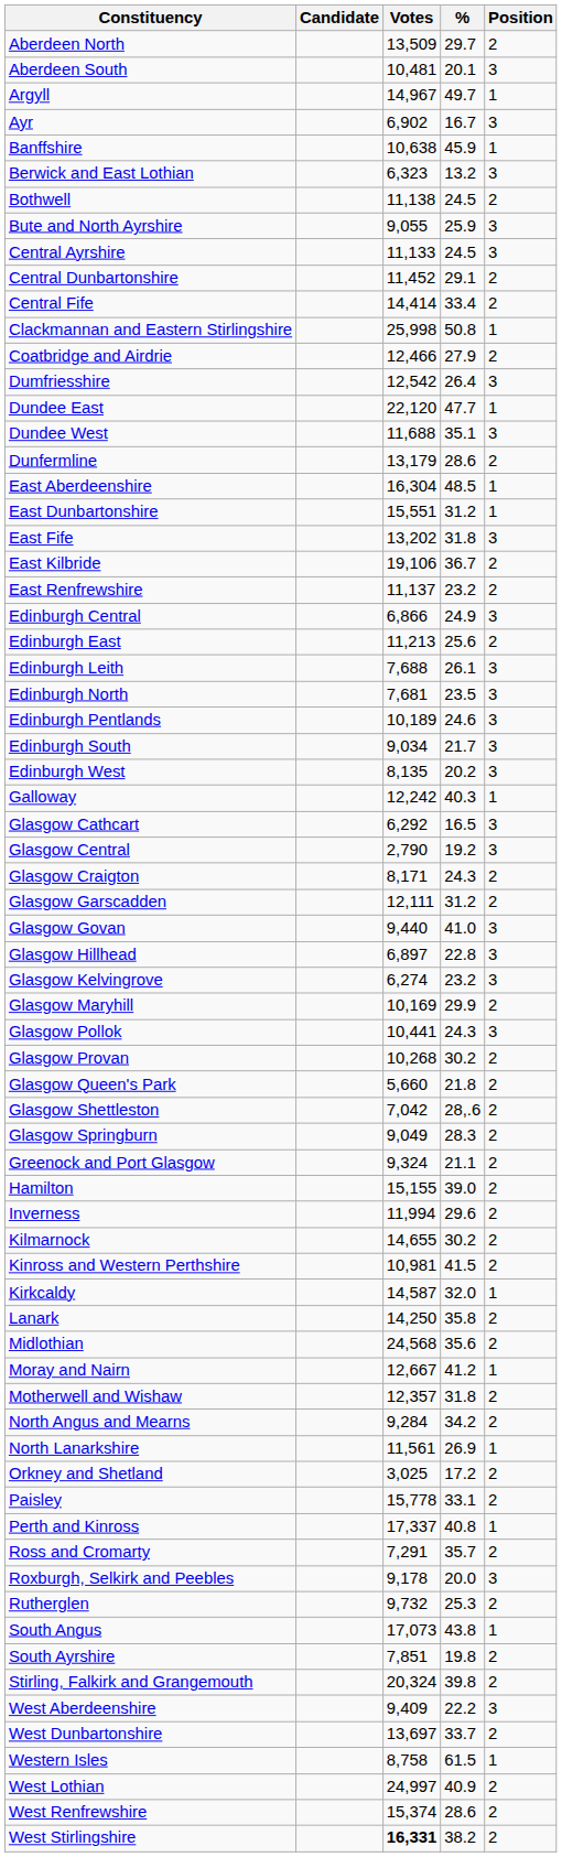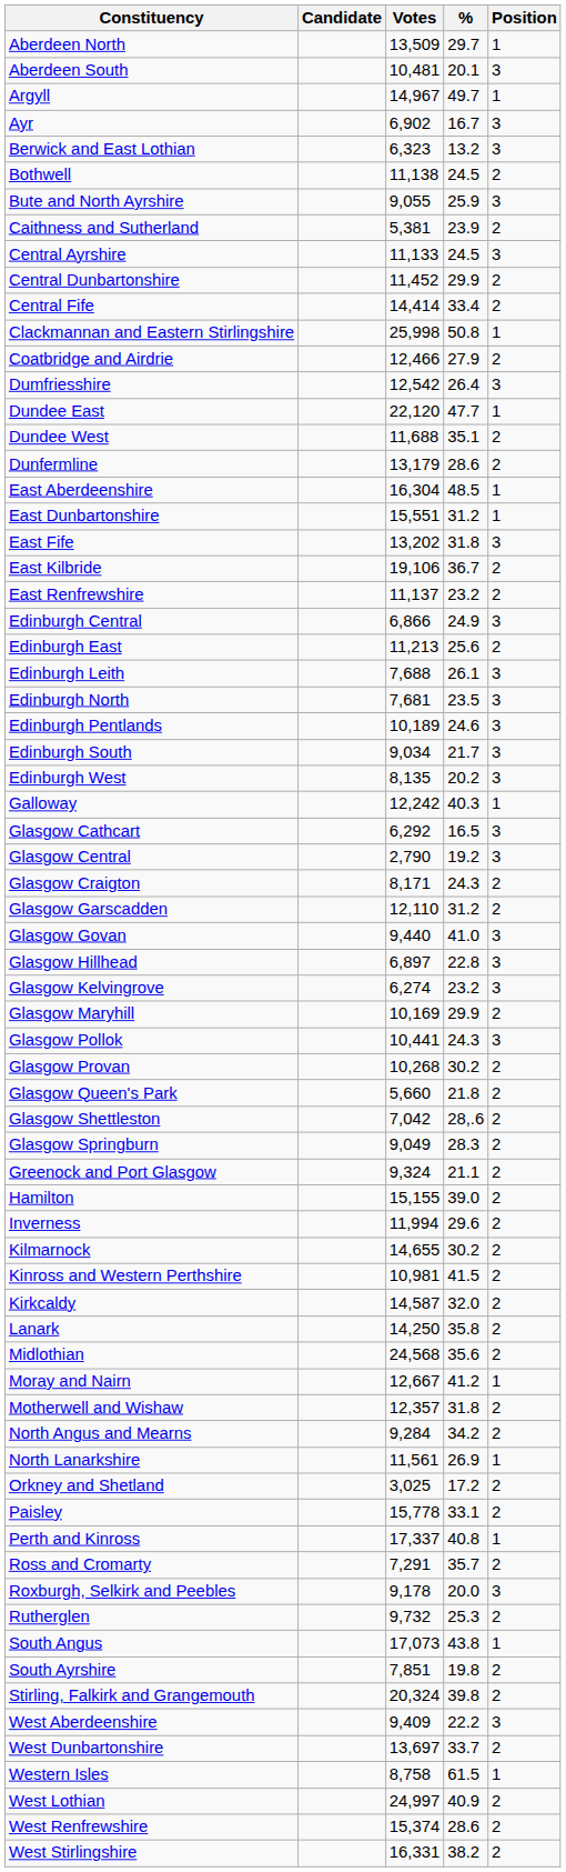 <table class="wikitable sortable">
 <tr>
 <th>Constituency</th>
 <th>Candidate</th>
 <th>Votes</th>
 <th>%</th>
 <th>Position</th>
 </tr>
 <tr>
 <td><a href='#'>Aberdeen North</a></td>
 <td></td>
 <td>13,509</td>
 <td>29.7</td>
-<td>2</td>
+<td>1</td>
 </tr>
 <tr>
 <td><a href='#'>Aberdeen South</a></td>
 <td></td>
 <td>10,481</td>
 <td>20.1</td>
 <td>3</td>
 </tr>
 <tr>
 <td><a href='#'>Argyll</a></td>
 <td></td>
 <td>14,967</td>
 <td>49.7</td>
 <td>1</td>
 </tr>
 <tr>
 <td><a href='#'>Ayr</a></td>
 <td></td>
 <td>6,902</td>
 <td>16.7</td>
 <td>3</td>
 </tr>
 <tr>
-<td><a href='#'>Banffshire</a></td>
-<td></td>
-<td>10,638</td>
-<td>45.9</td>
-<td>1</td>
-</tr>
-<tr>
 <td><a href='#'>Berwick and East Lothian</a></td>
 <td></td>
 <td>6,323</td>
 <td>13.2</td>
 <td>3</td>
 </tr>
 <tr>
 <td><a href='#'>Bothwell</a></td>
 <td></td>
 <td>11,138</td>
 <td>24.5</td>
 <td>2</td>
 </tr>
 <tr>
 <td><a href='#'>Bute and North Ayrshire</a></td>
 <td></td>
 <td>9,055</td>
 <td>25.9</td>
 <td>3</td>
 </tr>
 <tr>
+<td><a href='#'>Caithness and Sutherland</a></td>
+<td></td>
+<td>5,381</td>
+<td>23.9</td>
+<td>2</td>
+</tr>
+<tr>
 <td><a href='#'>Central Ayrshire</a></td>
 <td></td>
 <td>11,133</td>
 <td>24.5</td>
 <td>3</td>
 </tr>
 <tr>
 <td><a href='#'>Central Dunbartonshire</a></td>
 <td></td>
 <td>11,452</td>
-<td>29.1</td>
+<td>29.9</td>
 <td>2</td>
 </tr>
 <tr>
 <td><a href='#'>Central Fife</a></td>
 <td></td>
 <td>14,414</td>
 <td>33.4</td>
 <td>2</td>
 </tr>
 <tr>
 <td><a href='#'>Clackmannan and Eastern Stirlingshire</a></td>
 <td></td>
 <td>25,998</td>
 <td>50.8</td>
 <td>1</td>
 </tr>
 <tr>
 <td><a href='#'>Coatbridge and Airdrie</a></td>
 <td></td>
 <td>12,466</td>
 <td>27.9</td>
 <td>2</td>
 </tr>
 <tr>
 <td><a href='#'>Dumfriesshire</a></td>
 <td></td>
 <td>12,542</td>
 <td>26.4</td>
 <td>3</td>
 </tr>
 <tr>
 <td><a href='#'>Dundee East</a></td>
 <td></td>
 <td>22,120</td>
 <td>47.7</td>
 <td>1</td>
 </tr>
 <tr>
 <td><a href='#'>Dundee West</a></td>
 <td></td>
 <td>11,688</td>
 <td>35.1</td>
-<td>3</td>
+<td>2</td>
 </tr>
 <tr>
 <td><a href='#'>Dunfermline</a></td>
 <td></td>
 <td>13,179</td>
 <td>28.6</td>
 <td>2</td>
 </tr>
 <tr>
 <td><a href='#'>East Aberdeenshire</a></td>
 <td></td>
 <td>16,304</td>
 <td>48.5</td>
 <td>1</td>
 </tr>
 <tr>
 <td><a href='#'>East Dunbartonshire</a></td>
 <td></td>
 <td>15,551</td>
 <td>31.2</td>
 <td>1</td>
 </tr>
 <tr>
 <td><a href='#'>East Fife</a></td>
 <td></td>
 <td>13,202</td>
 <td>31.8</td>
 <td>3</td>
 </tr>
 <tr>
 <td><a href='#'>East Kilbride</a></td>
 <td></td>
 <td>19,106</td>
 <td>36.7</td>
 <td>2</td>
 </tr>
 <tr>
 <td><a href='#'>East Renfrewshire</a></td>
 <td></td>
 <td>11,137</td>
 <td>23.2</td>
 <td>2</td>
 </tr>
 <tr>
 <td><a href='#'>Edinburgh Central</a></td>
 <td></td>
 <td>6,866</td>
 <td>24.9</td>
 <td>3</td>
 </tr>
 <tr>
 <td><a href='#'>Edinburgh East</a></td>
 <td></td>
 <td>11,213</td>
 <td>25.6</td>
 <td>2</td>
 </tr>
 <tr>
 <td><a href='#'>Edinburgh Leith</a></td>
 <td></td>
 <td>7,688</td>
 <td>26.1</td>
 <td>3</td>
 </tr>
 <tr>
 <td><a href='#'>Edinburgh North</a></td>
 <td></td>
 <td>7,681</td>
 <td>23.5</td>
 <td>3</td>
 </tr>
 <tr>
 <td><a href='#'>Edinburgh Pentlands</a></td>
 <td></td>
 <td>10,189</td>
 <td>24.6</td>
 <td>3</td>
 </tr>
 <tr>
 <td><a href='#'>Edinburgh South</a></td>
 <td></td>
 <td>9,034</td>
 <td>21.7</td>
 <td>3</td>
 </tr>
 <tr>
 <td><a href='#'>Edinburgh West</a></td>
 <td></td>
 <td>8,135</td>
 <td>20.2</td>
 <td>3</td>
 </tr>
 <tr>
 <td><a href='#'>Galloway</a></td>
 <td></td>
 <td>12,242</td>
 <td>40.3</td>
 <td>1</td>
 </tr>
 <tr>
 <td><a href='#'>Glasgow Cathcart</a></td>
 <td></td>
 <td>6,292</td>
 <td>16.5</td>
 <td>3</td>
 </tr>
 <tr>
 <td><a href='#'>Glasgow Central</a></td>
 <td></td>
 <td>2,790</td>
 <td>19.2</td>
 <td>3</td>
 </tr>
 <tr>
 <td><a href='#'>Glasgow Craigton</a></td>
 <td></td>
 <td>8,171</td>
 <td>24.3</td>
 <td>2</td>
 </tr>
 <tr>
 <td><a href='#'>Glasgow Garscadden</a></td>
 <td></td>
-<td>12,111</td>
+<td>12,110</td>
 <td>31.2</td>
 <td>2</td>
 </tr>
 <tr>
 <td><a href='#'>Glasgow Govan</a></td>
 <td></td>
 <td>9,440</td>
 <td>41.0</td>
 <td>3</td>
 </tr>
 <tr>
 <td><a href='#'>Glasgow Hillhead</a></td>
 <td></td>
 <td>6,897</td>
 <td>22.8</td>
 <td>3</td>
 </tr>
 <tr>
 <td><a href='#'>Glasgow Kelvingrove</a></td>
 <td></td>
 <td>6,274</td>
 <td>23.2</td>
 <td>3</td>
 </tr>
 <tr>
 <td><a href='#'>Glasgow Maryhill</a></td>
 <td></td>
 <td>10,169</td>
 <td>29.9</td>
 <td>2</td>
 </tr>
 <tr>
 <td><a href='#'>Glasgow Pollok</a></td>
 <td></td>
 <td>10,441</td>
 <td>24.3</td>
 <td>3</td>
 </tr>
 <tr>
 <td><a href='#'>Glasgow Provan</a></td>
 <td></td>
 <td>10,268</td>
 <td>30.2</td>
 <td>2</td>
 </tr>
 <tr>
 <td><a href='#'>Glasgow Queen's Park</a></td>
 <td></td>
 <td>5,660</td>
 <td>21.8</td>
 <td>2</td>
 </tr>
 <tr>
 <td><a href='#'>Glasgow Shettleston</a></td>
 <td></td>
 <td>7,042</td>
 <td>28,.6</td>
 <td>2</td>
 </tr>
 <tr>
 <td><a href='#'>Glasgow Springburn</a></td>
 <td></td>
 <td>9,049</td>
 <td>28.3</td>
 <td>2</td>
 </tr>
 <tr>
 <td><a href='#'>Greenock and Port Glasgow</a></td>
 <td></td>
 <td>9,324</td>
 <td>21.1</td>
 <td>2</td>
 </tr>
 <tr>
 <td><a href='#'>Hamilton</a></td>
 <td></td>
 <td>15,155</td>
 <td>39.0</td>
 <td>2</td>
 </tr>
 <tr>
 <td><a href='#'>Inverness</a></td>
 <td></td>
 <td>11,994</td>
 <td>29.6</td>
 <td>2</td>
 </tr>
 <tr>
 <td><a href='#'>Kilmarnock</a></td>
 <td></td>
 <td>14,655</td>
 <td>30.2</td>
 <td>2</td>
 </tr>
 <tr>
 <td><a href='#'>Kinross and Western Perthshire</a></td>
 <td></td>
 <td>10,981</td>
 <td>41.5</td>
 <td>2</td>
 </tr>
 <tr>
 <td><a href='#'>Kirkcaldy</a></td>
 <td></td>
 <td>14,587</td>
 <td>32.0</td>
-<td>1</td>
+<td>2</td>
 </tr>
 <tr>
 <td><a href='#'>Lanark</a></td>
 <td></td>
 <td>14,250</td>
 <td>35.8</td>
 <td>2</td>
 </tr>
 <tr>
 <td><a href='#'>Midlothian</a></td>
 <td></td>
 <td>24,568</td>
 <td>35.6</td>
 <td>2</td>
 </tr>
 <tr>
 <td><a href='#'>Moray and Nairn</a></td>
 <td></td>
 <td>12,667</td>
 <td>41.2</td>
 <td>1</td>
 </tr>
 <tr>
 <td><a href='#'>Motherwell and Wishaw</a></td>
 <td></td>
 <td>12,357</td>
 <td>31.8</td>
 <td>2</td>
 </tr>
 <tr>
 <td><a href='#'>North Angus and Mearns</a></td>
 <td></td>
 <td>9,284</td>
 <td>34.2</td>
 <td>2</td>
 </tr>
 <tr>
 <td><a href='#'>North Lanarkshire</a></td>
 <td></td>
 <td>11,561</td>
 <td>26.9</td>
 <td>1</td>
 </tr>
 <tr>
 <td><a href='#'>Orkney and Shetland</a></td>
 <td></td>
 <td>3,025</td>
 <td>17.2</td>
 <td>2</td>
 </tr>
 <tr>
 <td><a href='#'>Paisley</a></td>
 <td></td>
 <td>15,778</td>
 <td>33.1</td>
 <td>2</td>
 </tr>
 <tr>
 <td><a href='#'>Perth and Kinross</a></td>
 <td></td>
 <td>17,337</td>
 <td>40.8</td>
 <td>1</td>
 </tr>
 <tr>
 <td><a href='#'>Ross and Cromarty</a></td>
 <td></td>
 <td>7,291</td>
 <td>35.7</td>
 <td>2</td>
 </tr>
 <tr>
 <td><a href='#'>Roxburgh, Selkirk and Peebles</a></td>
 <td></td>
 <td>9,178</td>
 <td>20.0</td>
 <td>3</td>
 </tr>
 <tr>
 <td><a href='#'>Rutherglen</a></td>
 <td></td>
 <td>9,732</td>
 <td>25.3</td>
 <td>2</td>
 </tr>
 <tr>
 <td><a href='#'>South Angus</a></td>
 <td></td>
 <td>17,073</td>
 <td>43.8</td>
 <td>1</td>
 </tr>
 <tr>
 <td><a href='#'>South Ayrshire</a></td>
 <td></td>
 <td>7,851</td>
 <td>19.8</td>
 <td>2</td>
 </tr>
 <tr>
 <td><a href='#'>Stirling, Falkirk and Grangemouth</a></td>
 <td></td>
 <td>20,324</td>
 <td>39.8</td>
 <td>2</td>
 </tr>
 <tr>
 <td><a href='#'>West Aberdeenshire</a></td>
 <td></td>
 <td>9,409</td>
 <td>22.2</td>
 <td>3</td>
 </tr>
 <tr>
 <td><a href='#'>West Dunbartonshire</a></td>
 <td></td>
 <td>13,697</td>
 <td>33.7</td>
 <td>2</td>
 </tr>
 <tr>
 <td><a href='#'>Western Isles</a></td>
 <td></td>
 <td>8,758</td>
 <td>61.5</td>
 <td>1</td>
 </tr>
 <tr>
 <td><a href='#'>West Lothian</a></td>
 <td></td>
 <td>24,997</td>
 <td>40.9</td>
 <td>2</td>
 </tr>
 <tr>
 <td><a href='#'>West Renfrewshire</a></td>
 <td></td>
 <td>15,374</td>
 <td>28.6</td>
 <td>2</td>
 </tr>
 <tr>
 <td><a href='#'>West Stirlingshire</a></td>
 <td></td>
-<td><strong>16,331</strong></td>
+<td>16,331</td>
 <td>38.2</td>
 <td>2</td>
 </tr>
 </table>
